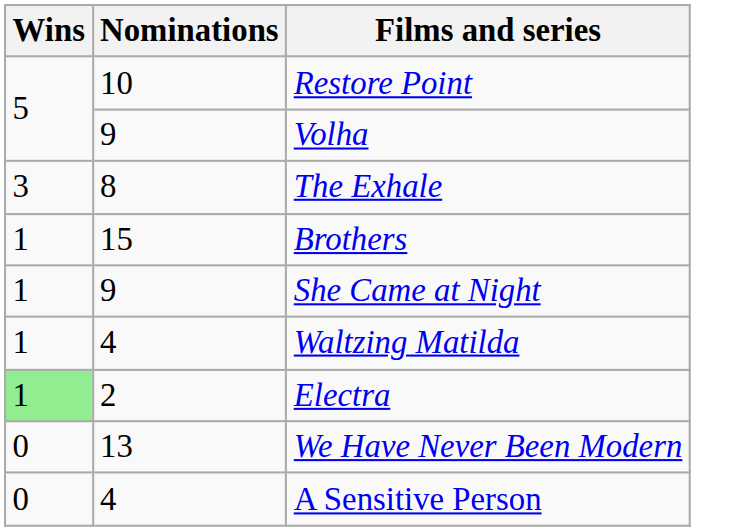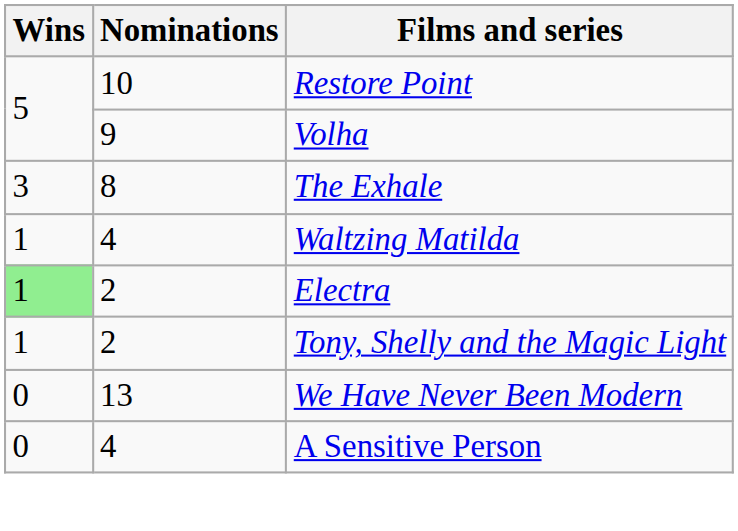 <table class="wikitable">
 <tr>
 <th>Wins</th>
 <th>Nominations</th>
 <th>Films and series</th>
 </tr>
 <tr>
 <td rowspan="2">5</td>
 <td>10</td>
 <td><em><a href='#'>Restore Point</a></em></td>
 </tr>
 <tr>
 <td>9</td>
 <td><em><a href='#'>Volha</a></em></td>
 </tr>
 <tr>
 <td>3</td>
 <td>8</td>
 <td><em><a href='#'>The Exhale</a></em></td>
 </tr>
 <tr>
 <td>1</td>
-<td>15</td>
-<td><em><a href='#'>Brothers</a></em></td>
-</tr>
-<tr>
-<td>1</td>
-<td>9</td>
-<td><em><a href='#'>She Came at Night</a></em></td>
-</tr>
-<tr>
-<td>1</td>
 <td>4</td>
 <td><em><a href='#'>Waltzing Matilda</a></em></td>
 </tr>
 <tr>
 <td style="background: lightgreen;">1</td>
 <td>2</td>
 <td><em><a href='#'>Electra</a></em></td>
+</tr>
+<tr>
+<td>1</td>
+<td>2</td>
+<td><em><a href='#'>Tony, Shelly and the Magic Light</a></em></td>
 </tr>
 <tr>
 <td>0</td>
 <td>13</td>
 <td><em><a href='#'>We Have Never Been Modern</a></em></td>
 </tr>
 <tr>
 <td>0</td>
 <td>4</td>
 <td><a href='#'>A Sensitive Person</a></td>
 </tr>
 </table>
